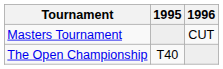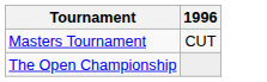 <table class="wikitable" style="font-size:95%;text-align:center;">
 <tr>
 <th>Tournament</th>
-<th>1995</th>
 <th>1996</th>
 </tr>
 <tr>
 <td align=left><a href='#'>Masters Tournament</a></td>
-<td style="background:#eeeeee;"></td>
 <td>CUT</td>
 </tr>
 <tr>
 <td align=left><a href='#'>The Open Championship</a></td>
-<td>T40</td>
 <td style="background:#eeeeee;"></td>
 </tr>
 </table>
